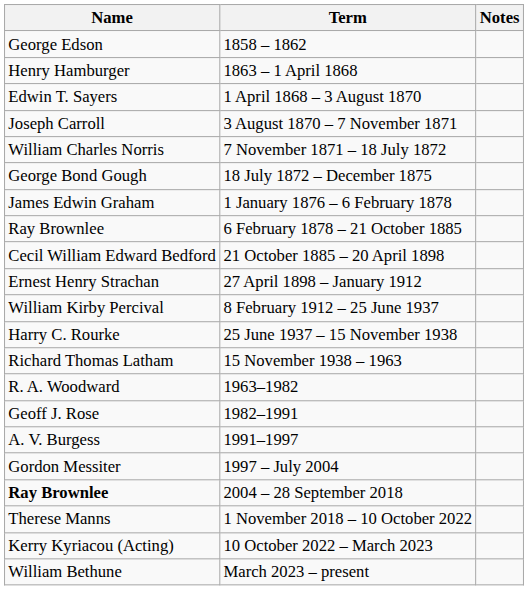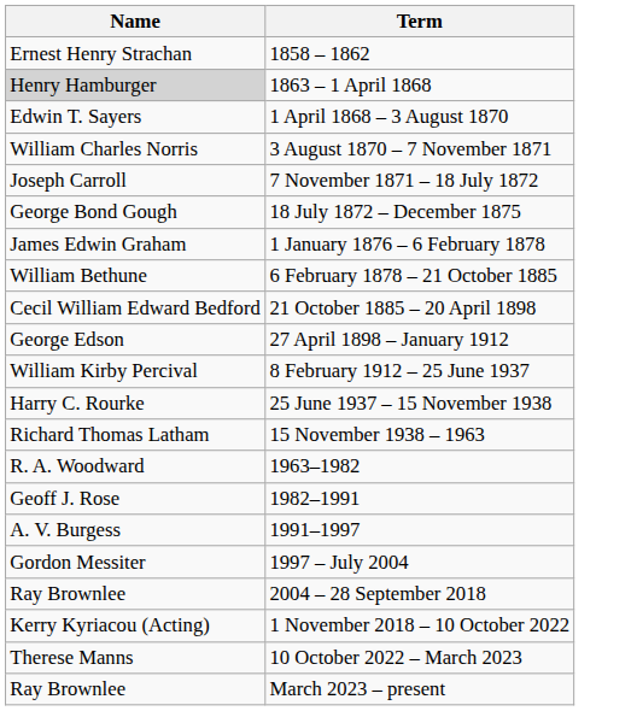 <table class="wikitable">
 <tr>
 <th>Name</th>
 <th>Term</th>
-<th>Notes</th>
 </tr>
 <tr>
-<td>George Edson</td>
+<td>Ernest Henry Strachan</td>
 <td>1858 – 1862</td>
-<td></td>
 </tr>
 <tr>
-<td>Henry Hamburger</td>
+<td style="background: lightgrey;">Henry Hamburger</td>
 <td>1863 – 1 April 1868</td>
-<td></td>
 </tr>
 <tr>
 <td>Edwin T. Sayers</td>
 <td>1 April 1868 – 3 August 1870</td>
-<td></td>
+</tr>
+<tr>
+<td>William Charles Norris</td>
+<td>3 August 1870 – 7 November 1871</td>
 </tr>
 <tr>
 <td>Joseph Carroll</td>
-<td>3 August 1870 – 7 November 1871</td>
-<td></td>
-</tr>
-<tr>
-<td>William Charles Norris</td>
 <td>7 November 1871 – 18 July 1872</td>
-<td></td>
 </tr>
 <tr>
 <td>George Bond Gough</td>
 <td>18 July 1872 – December 1875</td>
-<td></td>
 </tr>
 <tr>
 <td>James Edwin Graham</td>
 <td>1 January 1876 – 6 February 1878</td>
-<td></td>
 </tr>
 <tr>
-<td>Ray Brownlee </td>
+<td>William Bethune</td>
 <td>6 February 1878 – 21 October 1885</td>
-<td></td>
 </tr>
 <tr>
 <td>Cecil William Edward Bedford</td>
 <td>21 October 1885 – 20 April 1898</td>
-<td></td>
 </tr>
 <tr>
-<td>Ernest Henry Strachan</td>
+<td>George Edson</td>
 <td>27 April 1898 – January 1912</td>
-<td></td>
 </tr>
 <tr>
 <td>William Kirby Percival</td>
 <td>8 February 1912 – 25 June 1937</td>
-<td></td>
 </tr>
 <tr>
 <td>Harry C. Rourke</td>
 <td>25 June 1937 – 15 November 1938</td>
-<td></td>
 </tr>
 <tr>
 <td>Richard Thomas Latham</td>
 <td>15 November 1938 – 1963</td>
-<td></td>
 </tr>
 <tr>
 <td>R. A. Woodward</td>
 <td>1963–1982</td>
-<td></td>
 </tr>
 <tr>
 <td>Geoff J. Rose</td>
 <td>1982–1991</td>
-<td></td>
 </tr>
 <tr>
 <td>A. V. Burgess</td>
 <td>1991–1997</td>
-<td></td>
 </tr>
 <tr>
 <td>Gordon Messiter</td>
 <td>1997 – July 2004</td>
-<td></td>
 </tr>
 <tr>
-<td><strong>Ray Brownlee</strong></td>
+<td>Ray Brownlee</td>
 <td>2004 – 28 September 2018</td>
-<td></td>
+</tr>
+<tr>
+<td>Kerry Kyriacou (Acting)</td>
+<td>1 November 2018 – 10 October 2022</td>
 </tr>
 <tr>
 <td>Therese Manns</td>
-<td>1 November 2018 – 10 October 2022</td>
-<td></td>
+<td>10 October 2022 – March 2023</td>
 </tr>
 <tr>
-<td>Kerry Kyriacou (Acting)</td>
-<td>10 October 2022 – March 2023</td>
-<td></td>
-</tr>
-<tr>
-<td>William Bethune</td>
+<td>Ray Brownlee </td>
 <td>March 2023 – present</td>
-<td></td>
 </tr>
 </table>
